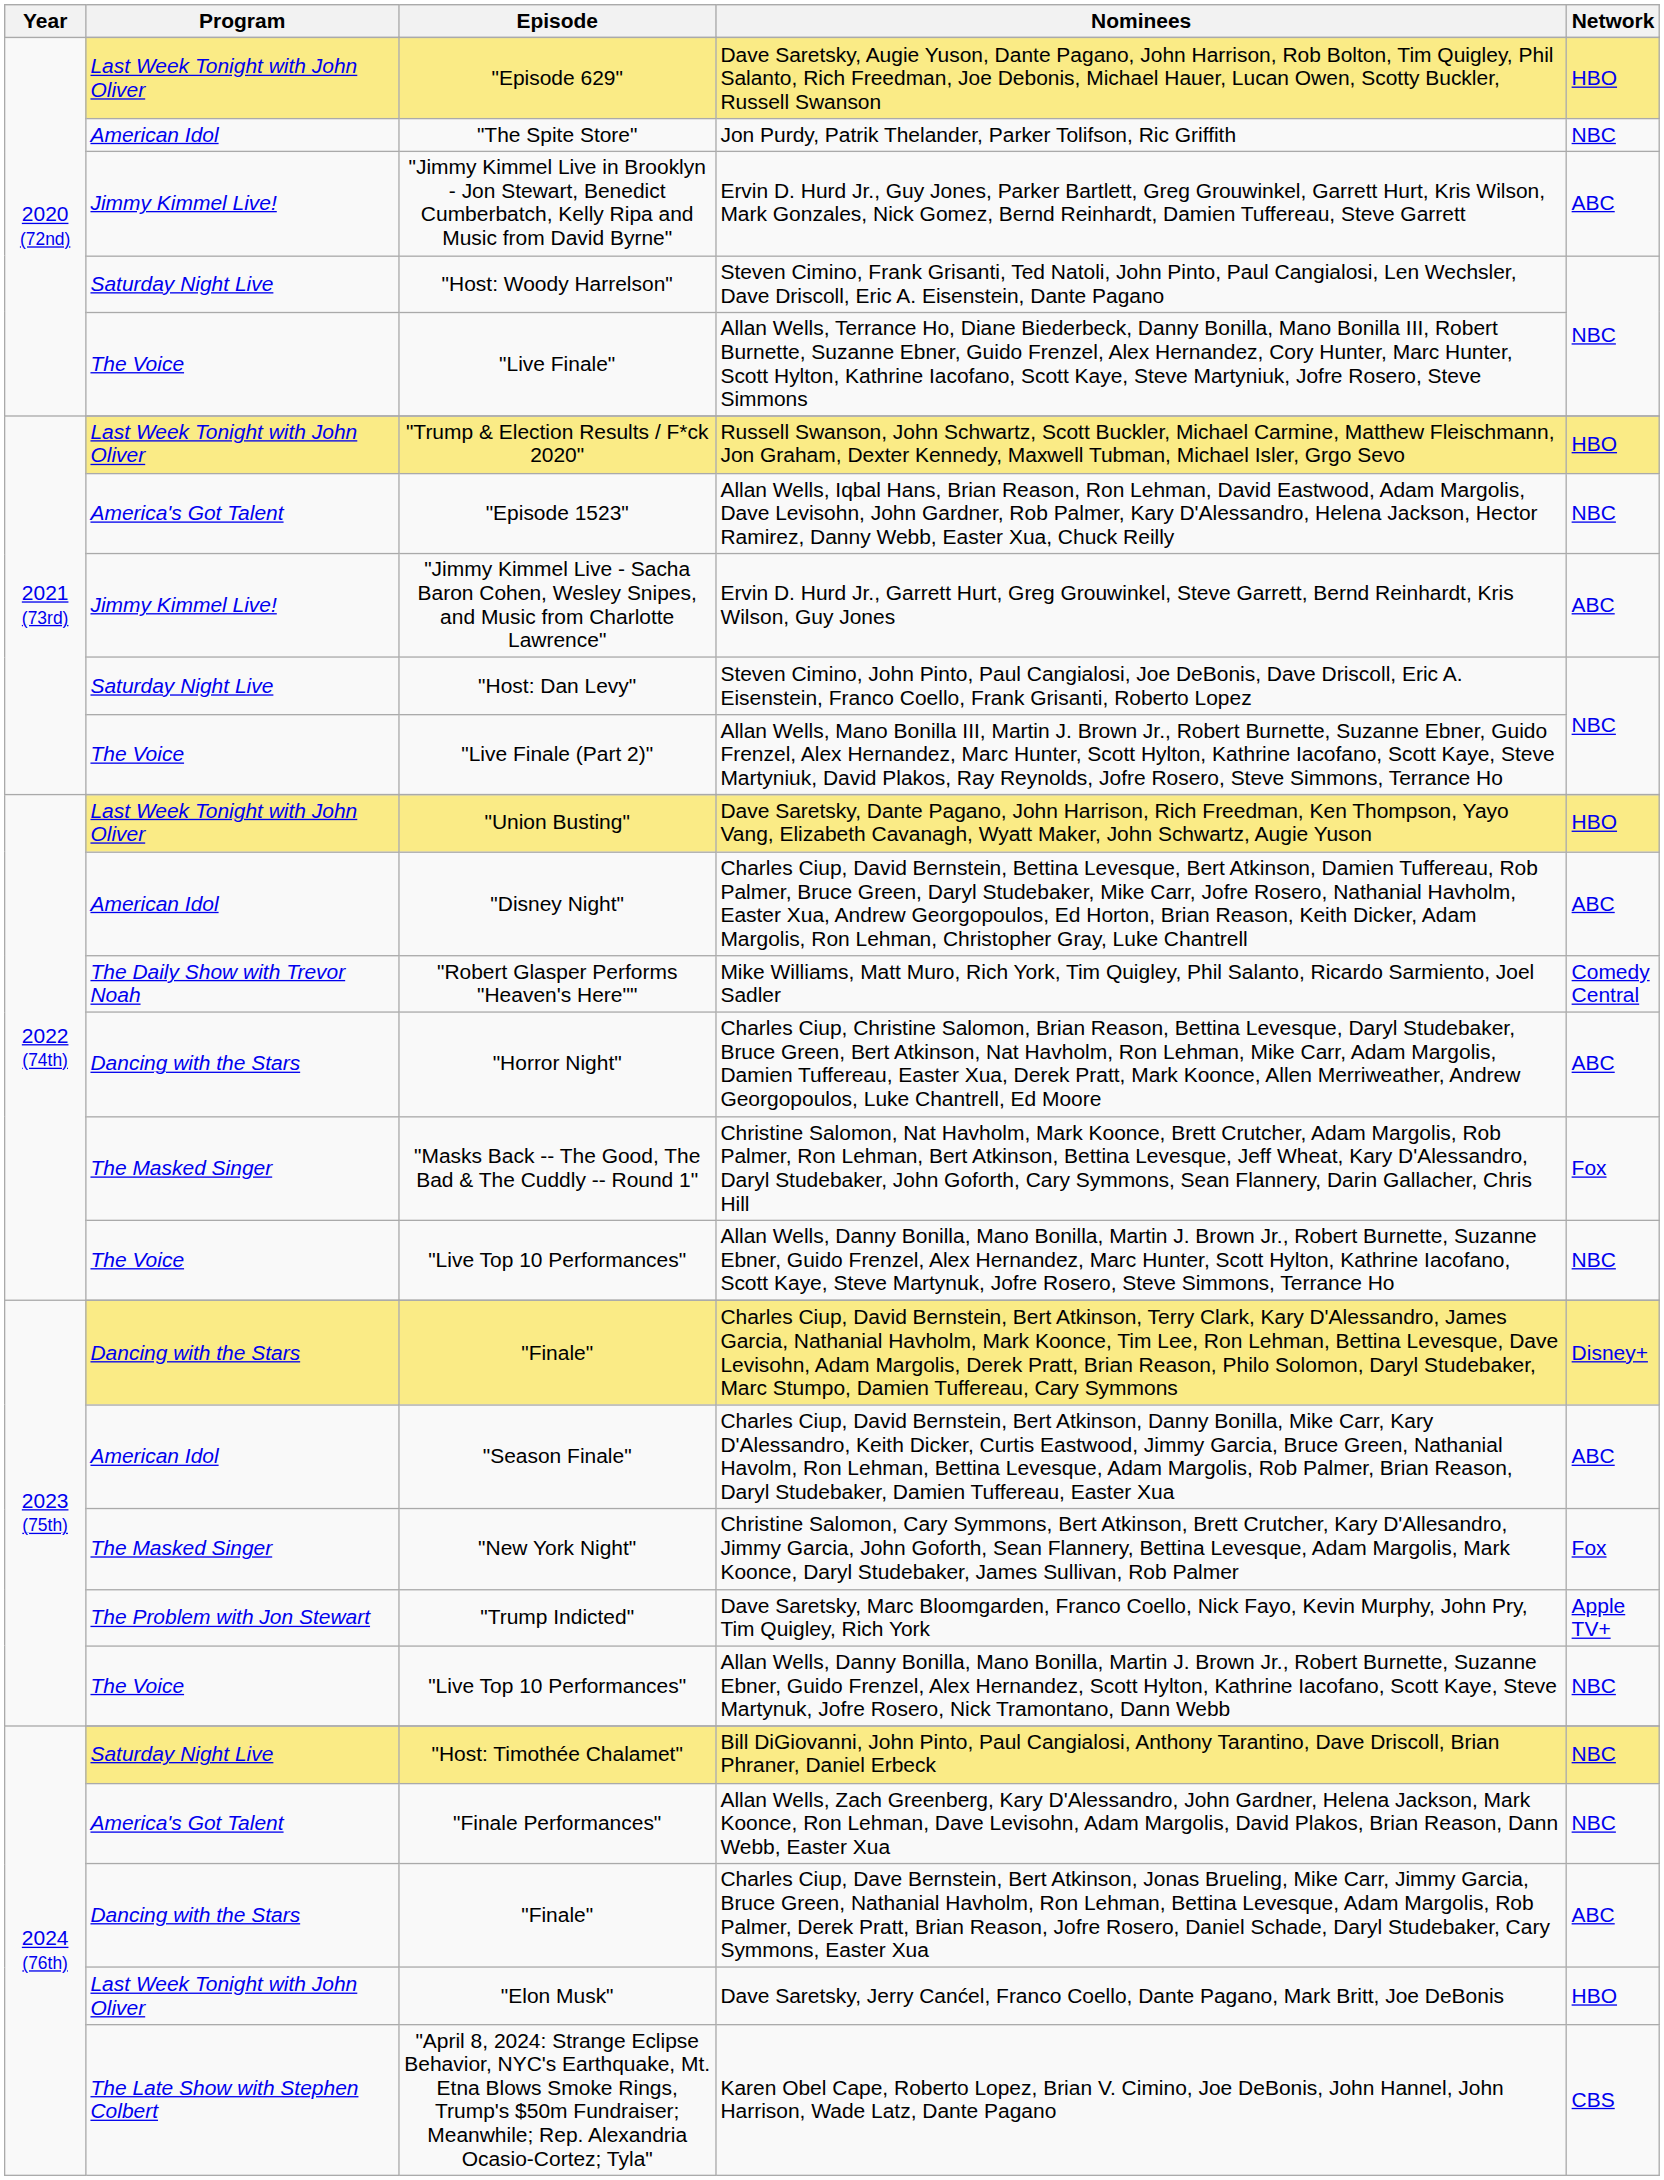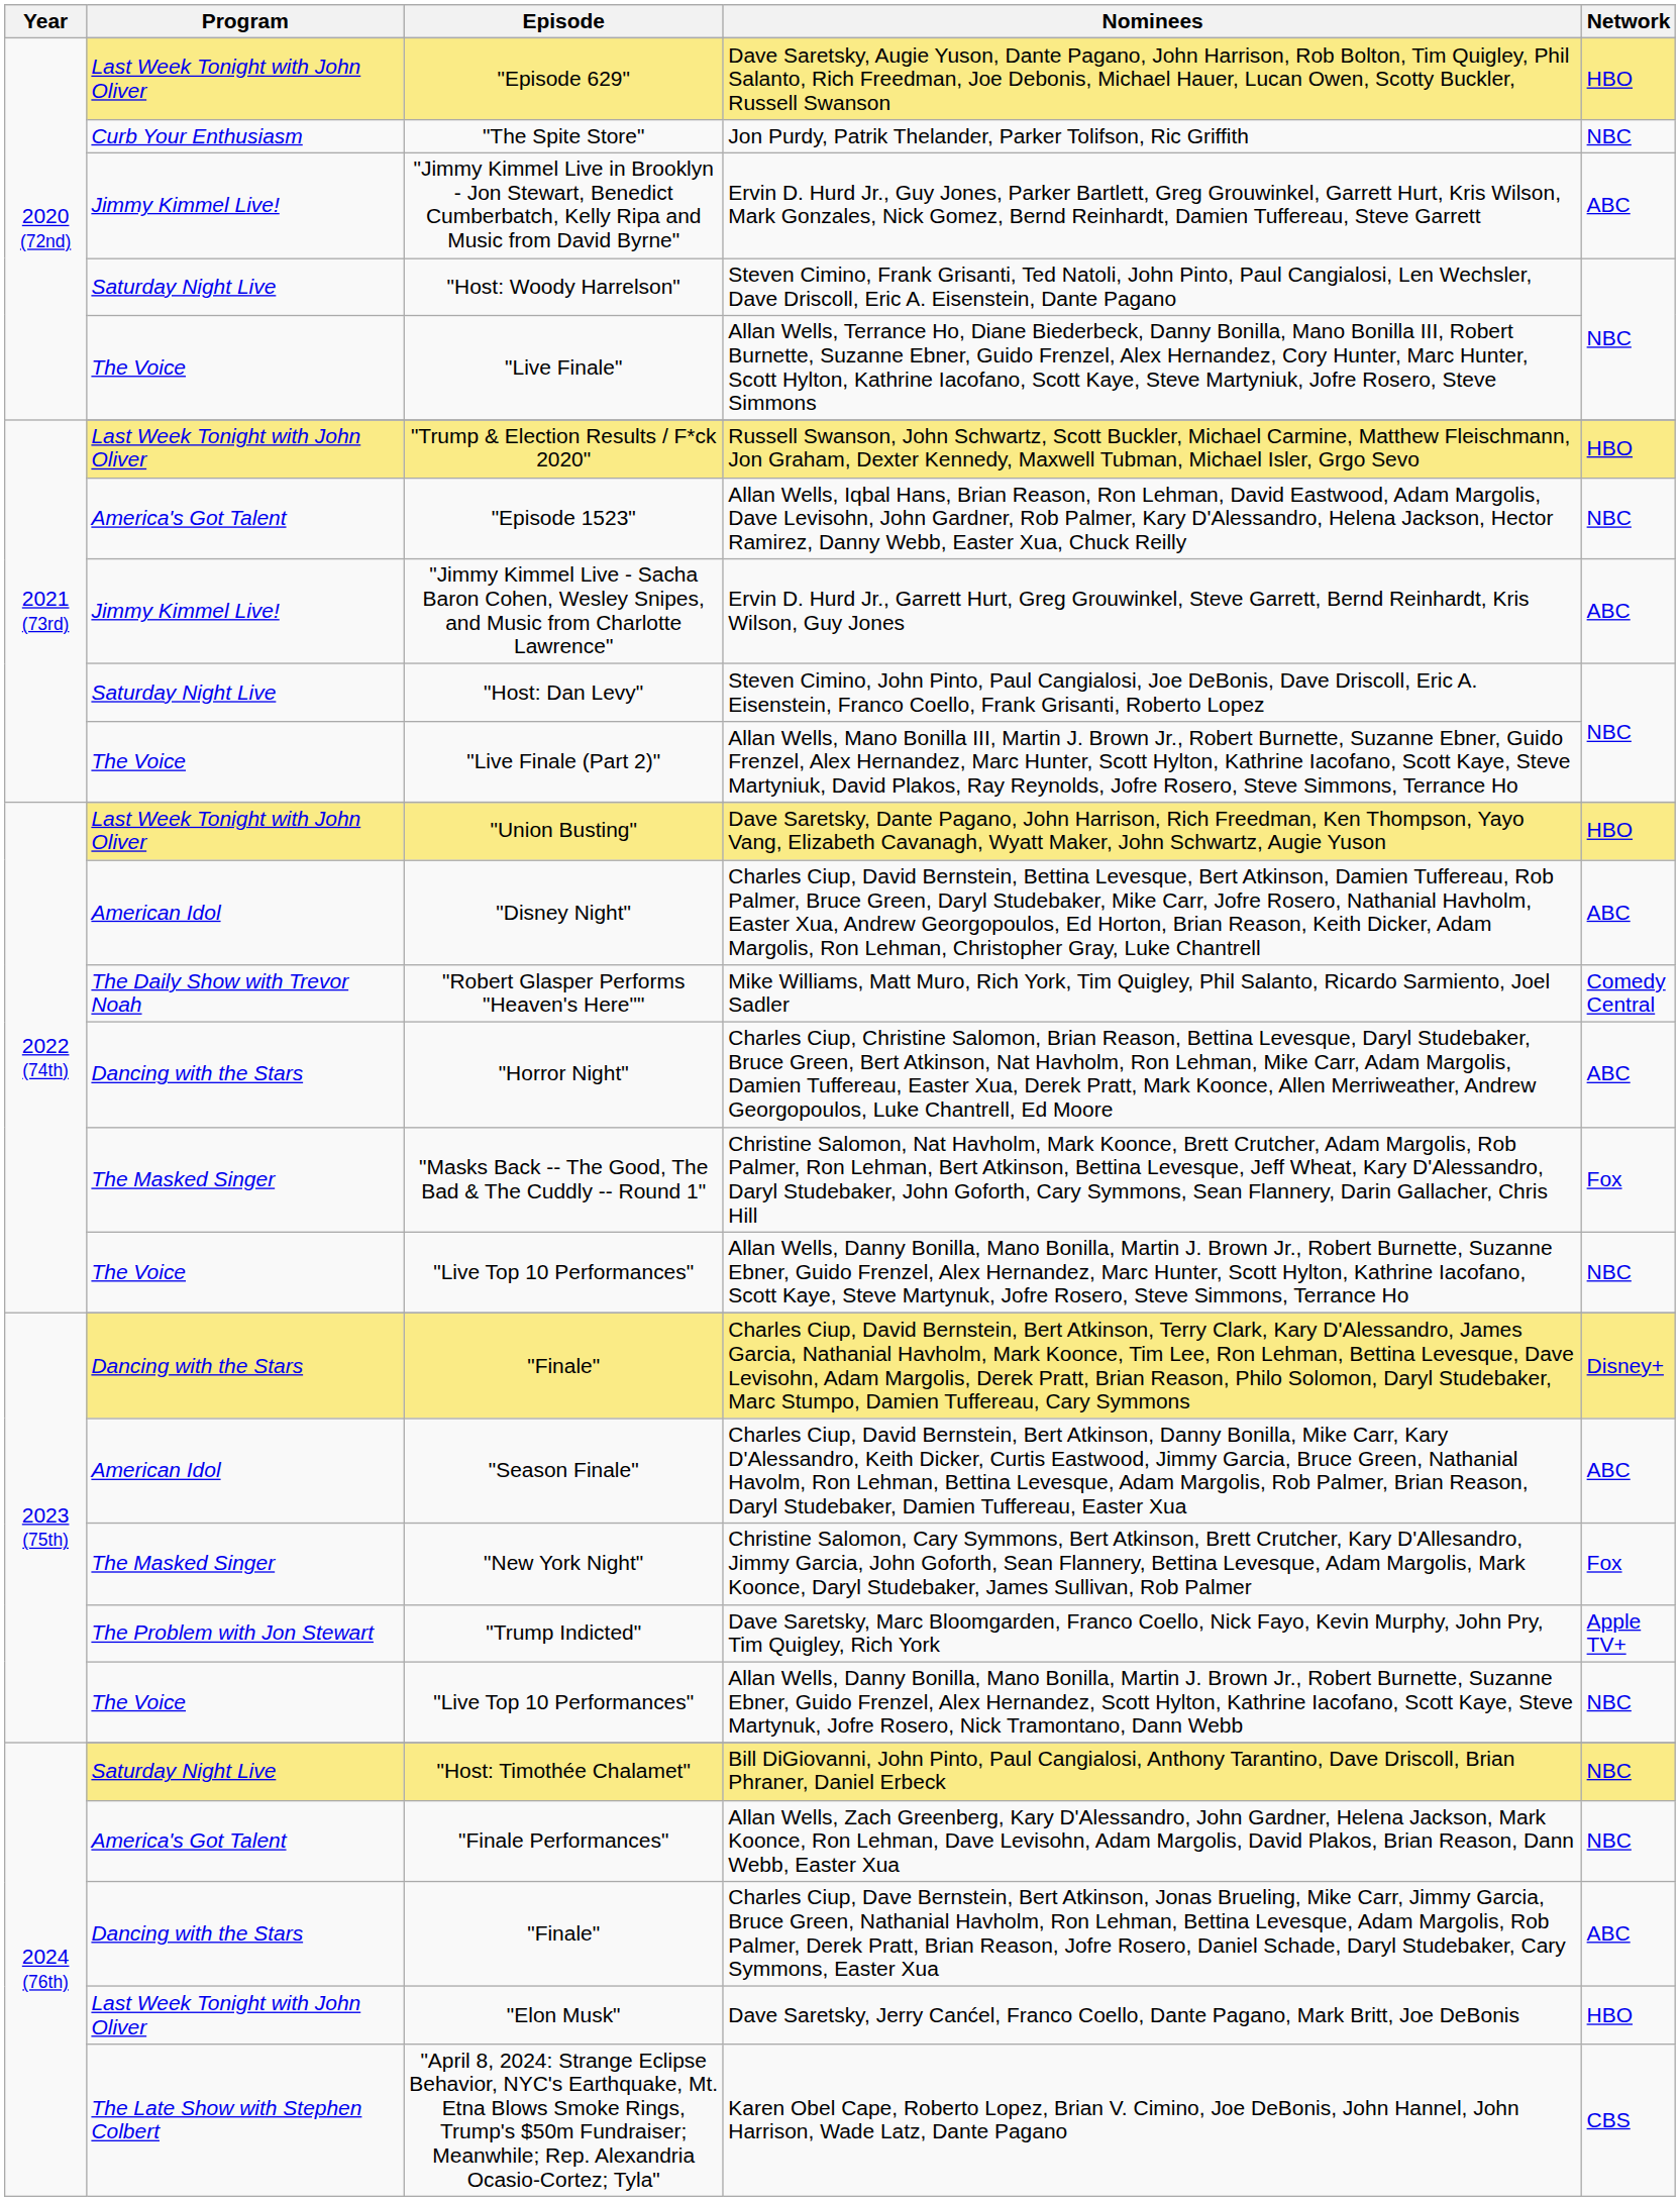 <table class="wikitable" style="width:100%">
 <tr bgcolor="#bebebe">
 <th width="5%">Year</th>
 <th width="20%">Program</th>
 <th width="20%">Episode</th>
 <th width="55%">Nominees</th>
 <th width="5%">Network</th>
 </tr>
 <tr>
 <td rowspan=6 style="text-align:center"><a href='#'>2020</a><br><small><a href='#'>(72nd)</a></small><br></td>
 </tr>
 <tr style="background:#FAEB86">
 <td><em><a href='#'>Last Week Tonight with John Oliver</a></em></td>
 <td align=center>"Episode 629"</td>
 <td>Dave Saretsky, Augie Yuson, Dante Pagano, John Harrison, Rob Bolton, Tim Quigley, Phil Salanto, Rich Freedman, Joe Debonis, Michael Hauer, Lucan Owen, Scotty Buckler, Russell Swanson</td>
 <td><a href='#'>HBO</a></td>
 </tr>
 <tr>
-<td><em><a href='#'>American Idol</a></em></td>
+<td><em><a href='#'>Curb Your Enthusiasm</a></em></td>
 <td align=center>"The Spite Store"</td>
 <td>Jon Purdy, Patrik Thelander, Parker Tolifson, Ric Griffith</td>
 <td><a href='#'>NBC</a></td>
 </tr>
 <tr>
 <td><em><a href='#'>Jimmy Kimmel Live!</a></em></td>
 <td align=center>"Jimmy Kimmel Live in Brooklyn - Jon Stewart, Benedict Cumberbatch, Kelly Ripa and Music from David Byrne"</td>
 <td>Ervin D. Hurd Jr., Guy Jones, Parker Bartlett, Greg Grouwinkel, Garrett Hurt, Kris Wilson, Mark Gonzales, Nick Gomez, Bernd Reinhardt, Damien Tuffereau, Steve Garrett</td>
 <td><a href='#'>ABC</a></td>
 </tr>
 <tr>
 <td><em><a href='#'>Saturday Night Live</a></em></td>
 <td align=center>"Host: Woody Harrelson"</td>
 <td>Steven Cimino, Frank Grisanti, Ted Natoli, John Pinto, Paul Cangialosi, Len Wechsler, Dave Driscoll, Eric A. Eisenstein, Dante Pagano</td>
 <td rowspan="2"><a href='#'>NBC</a></td>
 </tr>
 <tr>
 <td><em><a href='#'>The Voice</a></em></td>
 <td align=center>"Live Finale"</td>
 <td>Allan Wells, Terrance Ho, Diane Biederbeck, Danny Bonilla, Mano Bonilla III, Robert Burnette, Suzanne Ebner, Guido Frenzel, Alex Hernandez, Cory Hunter, Marc Hunter, Scott Hylton, Kathrine Iacofano, Scott Kaye, Steve Martyniuk, Jofre Rosero, Steve Simmons</td>
 </tr>
 <tr>
 <td rowspan=6 style="text-align:center"><a href='#'>2021</a><br><small><a href='#'>(73rd)</a></small><br></td>
 </tr>
 <tr style="background:#FAEB86">
 <td><em><a href='#'>Last Week Tonight with John Oliver</a></em></td>
 <td align=center>"Trump & Election Results / F*ck 2020"</td>
 <td>Russell Swanson, John Schwartz, Scott Buckler, Michael Carmine, Matthew Fleischmann, Jon Graham, Dexter Kennedy, Maxwell Tubman, Michael Isler, Grgo Sevo</td>
 <td><a href='#'>HBO</a></td>
 </tr>
 <tr>
 <td><em><a href='#'>America's Got Talent</a></em></td>
 <td align=center>"Episode 1523"</td>
 <td>Allan Wells, Iqbal Hans, Brian Reason, Ron Lehman, David Eastwood, Adam Margolis, Dave Levisohn, John Gardner, Rob Palmer, Kary D'Alessandro, Helena Jackson, Hector Ramirez, Danny Webb, Easter Xua, Chuck Reilly</td>
 <td><a href='#'>NBC</a></td>
 </tr>
 <tr>
 <td><em><a href='#'>Jimmy Kimmel Live!</a></em></td>
 <td align=center>"Jimmy Kimmel Live - Sacha Baron Cohen, Wesley Snipes, and Music from Charlotte Lawrence"</td>
 <td>Ervin D. Hurd Jr., Garrett Hurt, Greg Grouwinkel, Steve Garrett, Bernd Reinhardt, Kris Wilson, Guy Jones</td>
 <td><a href='#'>ABC</a></td>
 </tr>
 <tr>
 <td><em><a href='#'>Saturday Night Live</a></em></td>
 <td align=center>"Host: Dan Levy"</td>
 <td>Steven Cimino, John Pinto, Paul Cangialosi, Joe DeBonis, Dave Driscoll, Eric A. Eisenstein, Franco Coello, Frank Grisanti, Roberto Lopez</td>
 <td rowspan="2"><a href='#'>NBC</a></td>
 </tr>
 <tr>
 <td><em><a href='#'>The Voice</a></em></td>
 <td align=center>"Live Finale (Part 2)"</td>
 <td>Allan Wells, Mano Bonilla III, Martin J. Brown Jr., Robert Burnette, Suzanne Ebner, Guido Frenzel, Alex Hernandez, Marc Hunter, Scott Hylton, Kathrine Iacofano, Scott Kaye, Steve Martyniuk, David Plakos, Ray Reynolds, Jofre Rosero, Steve Simmons, Terrance Ho</td>
 </tr>
 <tr>
 <td rowspan=7 style="text-align:center"><a href='#'>2022</a><br><small><a href='#'>(74th)</a></small><br></td>
 </tr>
 <tr style="background:#FAEB86">
 <td><em><a href='#'>Last Week Tonight with John Oliver</a></em></td>
 <td align=center>"Union Busting"</td>
 <td>Dave Saretsky, Dante Pagano, John Harrison, Rich Freedman, Ken Thompson, Yayo Vang, Elizabeth Cavanagh, Wyatt Maker, John Schwartz, Augie Yuson</td>
 <td><a href='#'>HBO</a></td>
 </tr>
 <tr>
 <td><em><a href='#'>American Idol</a></em></td>
 <td align=center>"Disney Night"</td>
 <td>Charles Ciup, David Bernstein, Bettina Levesque, Bert Atkinson, Damien Tuffereau, Rob Palmer, Bruce Green, Daryl Studebaker, Mike Carr, Jofre Rosero, Nathanial Havholm, Easter Xua, Andrew Georgopoulos, Ed Horton, Brian Reason, Keith Dicker, Adam Margolis, Ron Lehman, Christopher Gray, Luke Chantrell</td>
 <td><a href='#'>ABC</a></td>
 </tr>
 <tr>
 <td><em><a href='#'>The Daily Show with Trevor Noah</a></em></td>
 <td align=center>"Robert Glasper Performs "Heaven's Here""</td>
 <td>Mike Williams, Matt Muro, Rich York, Tim Quigley, Phil Salanto, Ricardo Sarmiento, Joel Sadler</td>
 <td><a href='#'>Comedy Central</a></td>
 </tr>
 <tr>
 <td><em><a href='#'>Dancing with the Stars</a></em></td>
 <td align=center>"Horror Night"</td>
 <td>Charles Ciup, Christine Salomon, Brian Reason, Bettina Levesque, Daryl Studebaker, Bruce Green, Bert Atkinson, Nat Havholm, Ron Lehman, Mike Carr, Adam Margolis, Damien Tuffereau, Easter Xua, Derek Pratt, Mark Koonce, Allen Merriweather, Andrew Georgopoulos, Luke Chantrell, Ed Moore</td>
 <td><a href='#'>ABC</a></td>
 </tr>
 <tr>
 <td><em><a href='#'>The Masked Singer</a></em></td>
 <td align=center>"Masks Back -- The Good, The Bad & The Cuddly -- Round 1"</td>
 <td>Christine Salomon, Nat Havholm, Mark Koonce, Brett Crutcher, Adam Margolis, Rob Palmer, Ron Lehman, Bert Atkinson, Bettina Levesque, Jeff Wheat, Kary D'Alessandro, Daryl Studebaker, John Goforth, Cary Symmons, Sean Flannery, Darin Gallacher, Chris Hill</td>
 <td><a href='#'>Fox</a></td>
 </tr>
 <tr>
 <td><em><a href='#'>The Voice</a></em></td>
 <td align=center>"Live Top 10 Performances"</td>
 <td>Allan Wells, Danny Bonilla, Mano Bonilla, Martin J. Brown Jr., Robert Burnette, Suzanne Ebner, Guido Frenzel, Alex Hernandez, Marc Hunter, Scott Hylton, Kathrine Iacofano, Scott Kaye, Steve Martynuk, Jofre Rosero, Steve Simmons, Terrance Ho</td>
 <td><a href='#'>NBC</a></td>
 </tr>
 <tr>
 <td rowspan=6 style="text-align:center"><a href='#'>2023</a><br><small><a href='#'>(75th)</a></small><br></td>
 </tr>
 <tr style="background:#FAEB86">
 <td><em><a href='#'>Dancing with the Stars</a></em></td>
 <td align=center>"Finale"</td>
 <td>Charles Ciup, David Bernstein, Bert Atkinson, Terry Clark, Kary D'Alessandro, James Garcia, Nathanial Havholm, Mark Koonce, Tim Lee, Ron Lehman, Bettina Levesque, Dave Levisohn, Adam Margolis, Derek Pratt, Brian Reason, Philo Solomon, Daryl Studebaker, Marc Stumpo, Damien Tuffereau, Cary Symmons</td>
 <td><a href='#'>Disney+</a></td>
 </tr>
 <tr>
 <td><em><a href='#'>American Idol</a></em></td>
 <td align=center>"Season Finale"</td>
 <td>Charles Ciup, David Bernstein, Bert Atkinson, Danny Bonilla, Mike Carr, Kary D'Alessandro, Keith Dicker, Curtis Eastwood, Jimmy Garcia, Bruce Green, Nathanial Havolm, Ron Lehman, Bettina Levesque, Adam Margolis, Rob Palmer, Brian Reason, Daryl Studebaker, Damien Tuffereau, Easter Xua</td>
 <td><a href='#'>ABC</a></td>
 </tr>
 <tr>
 <td><em><a href='#'>The Masked Singer</a></em></td>
 <td align=center>"New York Night"</td>
 <td>Christine Salomon, Cary Symmons, Bert Atkinson, Brett Crutcher, Kary D'Allesandro, Jimmy Garcia, John Goforth, Sean Flannery, Bettina Levesque, Adam Margolis, Mark Koonce, Daryl Studebaker, James Sullivan, Rob Palmer</td>
 <td><a href='#'>Fox</a></td>
 </tr>
 <tr>
 <td><em><a href='#'>The Problem with Jon Stewart</a></em></td>
 <td align=center>"Trump Indicted"</td>
 <td>Dave Saretsky, Marc Bloomgarden, Franco Coello, Nick Fayo, Kevin Murphy, John Pry, Tim Quigley, Rich York</td>
 <td><a href='#'>Apple TV+</a></td>
 </tr>
 <tr>
 <td><em><a href='#'>The Voice</a></em></td>
 <td align=center>"Live Top 10 Performances"</td>
 <td>Allan Wells, Danny Bonilla, Mano Bonilla, Martin J. Brown Jr., Robert Burnette, Suzanne Ebner, Guido Frenzel, Alex Hernandez, Scott Hylton, Kathrine Iacofano, Scott Kaye, Steve Martynuk, Jofre Rosero, Nick Tramontano, Dann Webb</td>
 <td><a href='#'>NBC</a></td>
 </tr>
 <tr>
 <td rowspan=6 style="text-align:center"><a href='#'>2024</a><br><small><a href='#'>(76th)</a></small><br></td>
 </tr>
 <tr style="background:#FAEB86">
 <td><em><a href='#'>Saturday Night Live</a></em></td>
 <td align=center>"Host: Timothée Chalamet"</td>
 <td>Bill DiGiovanni, John Pinto, Paul Cangialosi, Anthony Tarantino, Dave Driscoll, Brian Phraner, Daniel Erbeck</td>
 <td><a href='#'>NBC</a></td>
 </tr>
 <tr>
 <td><em><a href='#'>America's Got Talent</a></em></td>
 <td align=center>"Finale Performances"</td>
 <td>Allan Wells, Zach Greenberg, Kary D'Alessandro, John Gardner, Helena Jackson, Mark Koonce, Ron Lehman, Dave Levisohn, Adam Margolis, David Plakos, Brian Reason, Dann Webb, Easter Xua</td>
 <td><a href='#'>NBC</a></td>
 </tr>
 <tr>
 <td><em><a href='#'>Dancing with the Stars</a></em></td>
 <td align=center>"Finale"</td>
 <td>Charles Ciup, Dave Bernstein, Bert Atkinson, Jonas Brueling, Mike Carr, Jimmy Garcia, Bruce Green, Nathanial Havholm, Ron Lehman, Bettina Levesque, Adam Margolis, Rob Palmer, Derek Pratt, Brian Reason, Jofre Rosero, Daniel Schade, Daryl Studebaker, Cary Symmons, Easter Xua</td>
 <td><a href='#'>ABC</a></td>
 </tr>
 <tr>
 <td><em><a href='#'>Last Week Tonight with John Oliver</a></em></td>
 <td align=center>"Elon Musk"</td>
 <td>Dave Saretsky, Jerry Canćel, Franco Coello, Dante Pagano, Mark Britt, Joe DeBonis</td>
 <td><a href='#'>HBO</a></td>
 </tr>
 <tr>
 <td><em><a href='#'>The Late Show with Stephen Colbert</a></em></td>
 <td align=center>"April 8, 2024: Strange Eclipse Behavior, NYC's Earthquake, Mt. Etna Blows Smoke Rings, Trump's $50m Fundraiser; Meanwhile; Rep. Alexandria Ocasio-Cortez; Tyla"</td>
 <td>Karen Obel Cape, Roberto Lopez, Brian V. Cimino, Joe DeBonis, John Hannel, John Harrison, Wade Latz, Dante Pagano</td>
 <td><a href='#'>CBS</a></td>
 </tr>
 </table>
